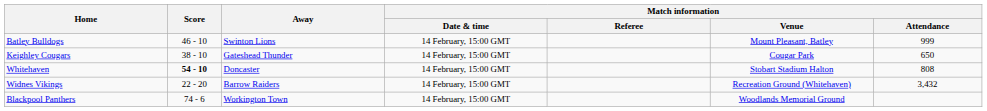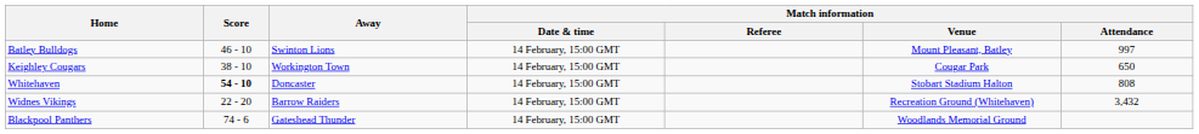 <table class="wikitable" style="text-align: center; font-size:85%;"  cellpadding=3 cellspacing=0 width=95%>
 <tr>
 <th rowspan=2 width=15%>Home</th>
 <th rowspan=2 width=5%>Score</th>
 <th rowspan=2 width=15%>Away</th>
 <th colspan=4>Match information</th>
 </tr>
 <tr>
 <th width=15%>Date & time</th>
 <th width=15%>Referee</th>
 <th width=15%>Venue</th>
 <th width=10%>Attendance</th>
 </tr>
 <tr>
 <td align=left> <a href='#'>Batley Bulldogs</a></td>
 <td>46 - 10</td>
 <td align=left> <a href='#'>Swinton Lions</a></td>
 <td>14 February, 15:00 GMT</td>
 <td></td>
 <td><a href='#'>Mount Pleasant, Batley</a></td>
-<td>999</td>
+<td>997</td>
 </tr>
 <tr>
 <td align=left><a href='#'>Keighley Cougars</a></td>
 <td>38 - 10</td>
-<td align=left> <a href='#'>Gateshead Thunder</a></td>
+<td align=left> <a href='#'>Workington Town</a></td>
 <td>14 February, 15:00 GMT</td>
 <td></td>
 <td><a href='#'>Cougar Park</a></td>
 <td>650</td>
 </tr>
 <tr>
 <td align=left> <a href='#'>Whitehaven</a></td>
 <td><strong>54 - 10</strong></td>
 <td align=left> <a href='#'>Doncaster</a></td>
 <td>14 February, 15:00 GMT</td>
 <td></td>
 <td><a href='#'>Stobart Stadium Halton</a></td>
 <td>808</td>
 </tr>
 <tr>
 <td align=left> <a href='#'>Widnes Vikings</a></td>
 <td>22 - 20</td>
 <td align=left> <a href='#'>Barrow Raiders</a></td>
 <td>14 February, 15:00 GMT</td>
 <td></td>
 <td><a href='#'>Recreation Ground (Whitehaven)</a></td>
 <td>3,432</td>
 </tr>
 <tr>
 <td align=left> <a href='#'>Blackpool Panthers</a></td>
 <td>74 - 6</td>
-<td align=left> <a href='#'>Workington Town</a></td>
+<td align=left> <a href='#'>Gateshead Thunder</a></td>
 <td>14 February, 15:00 GMT</td>
 <td></td>
 <td><a href='#'>Woodlands Memorial Ground</a></td>
 <td></td>
 </tr>
 </table>
